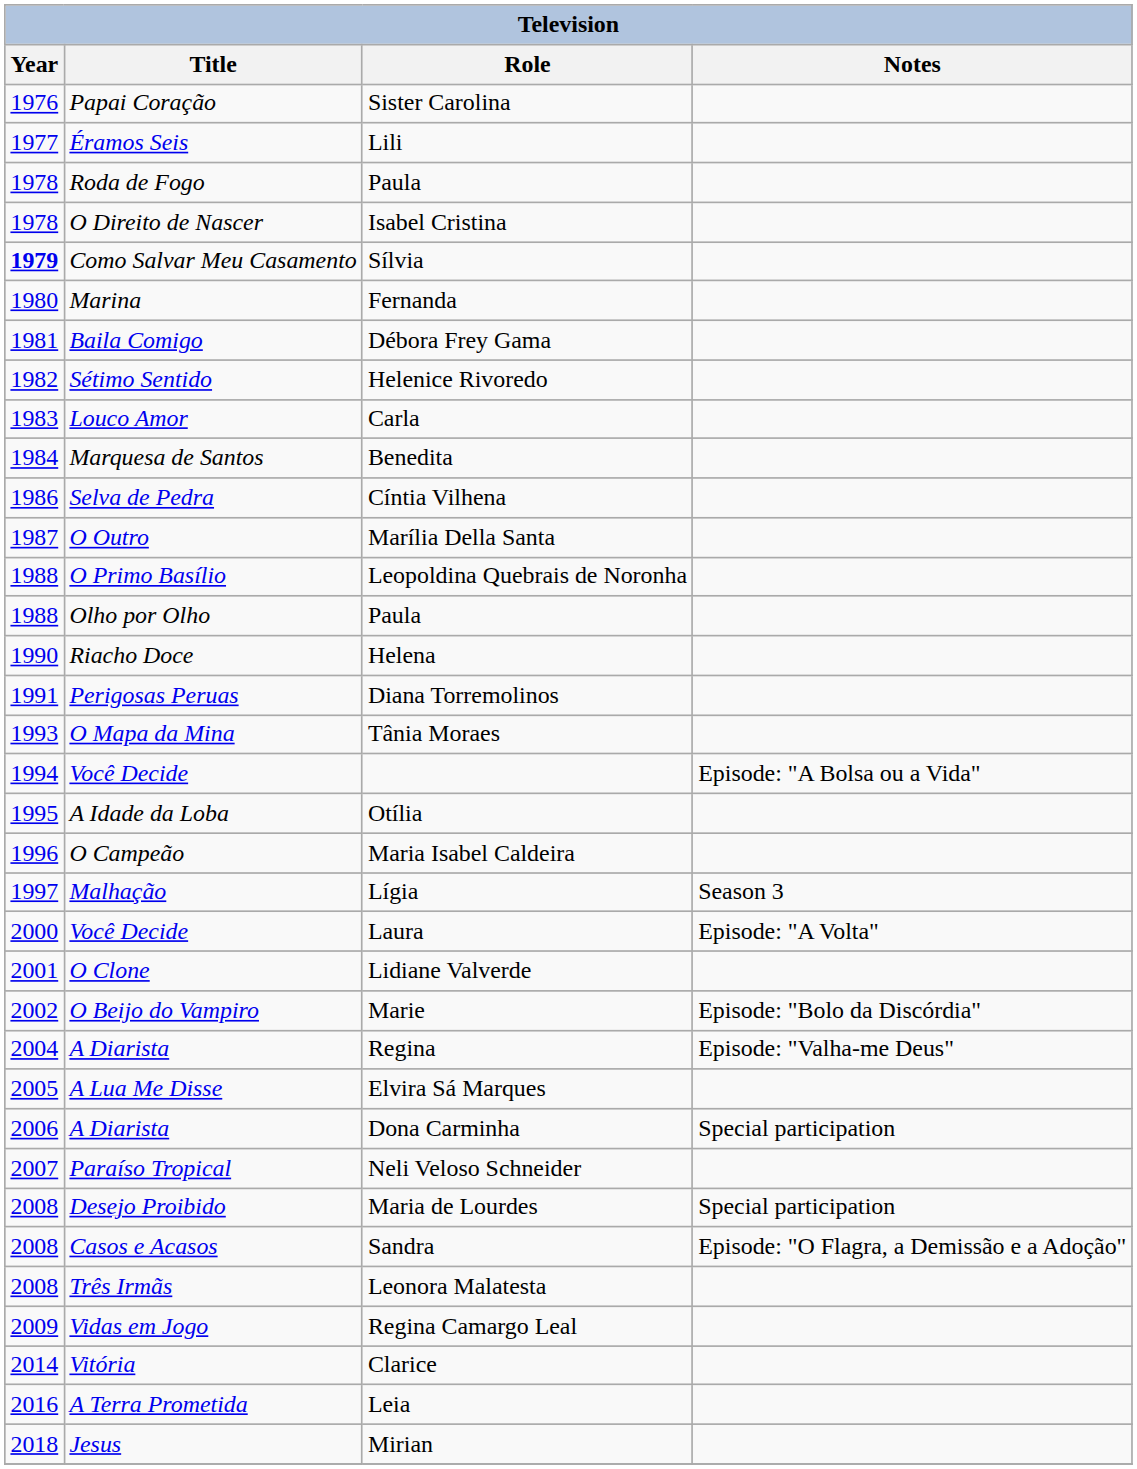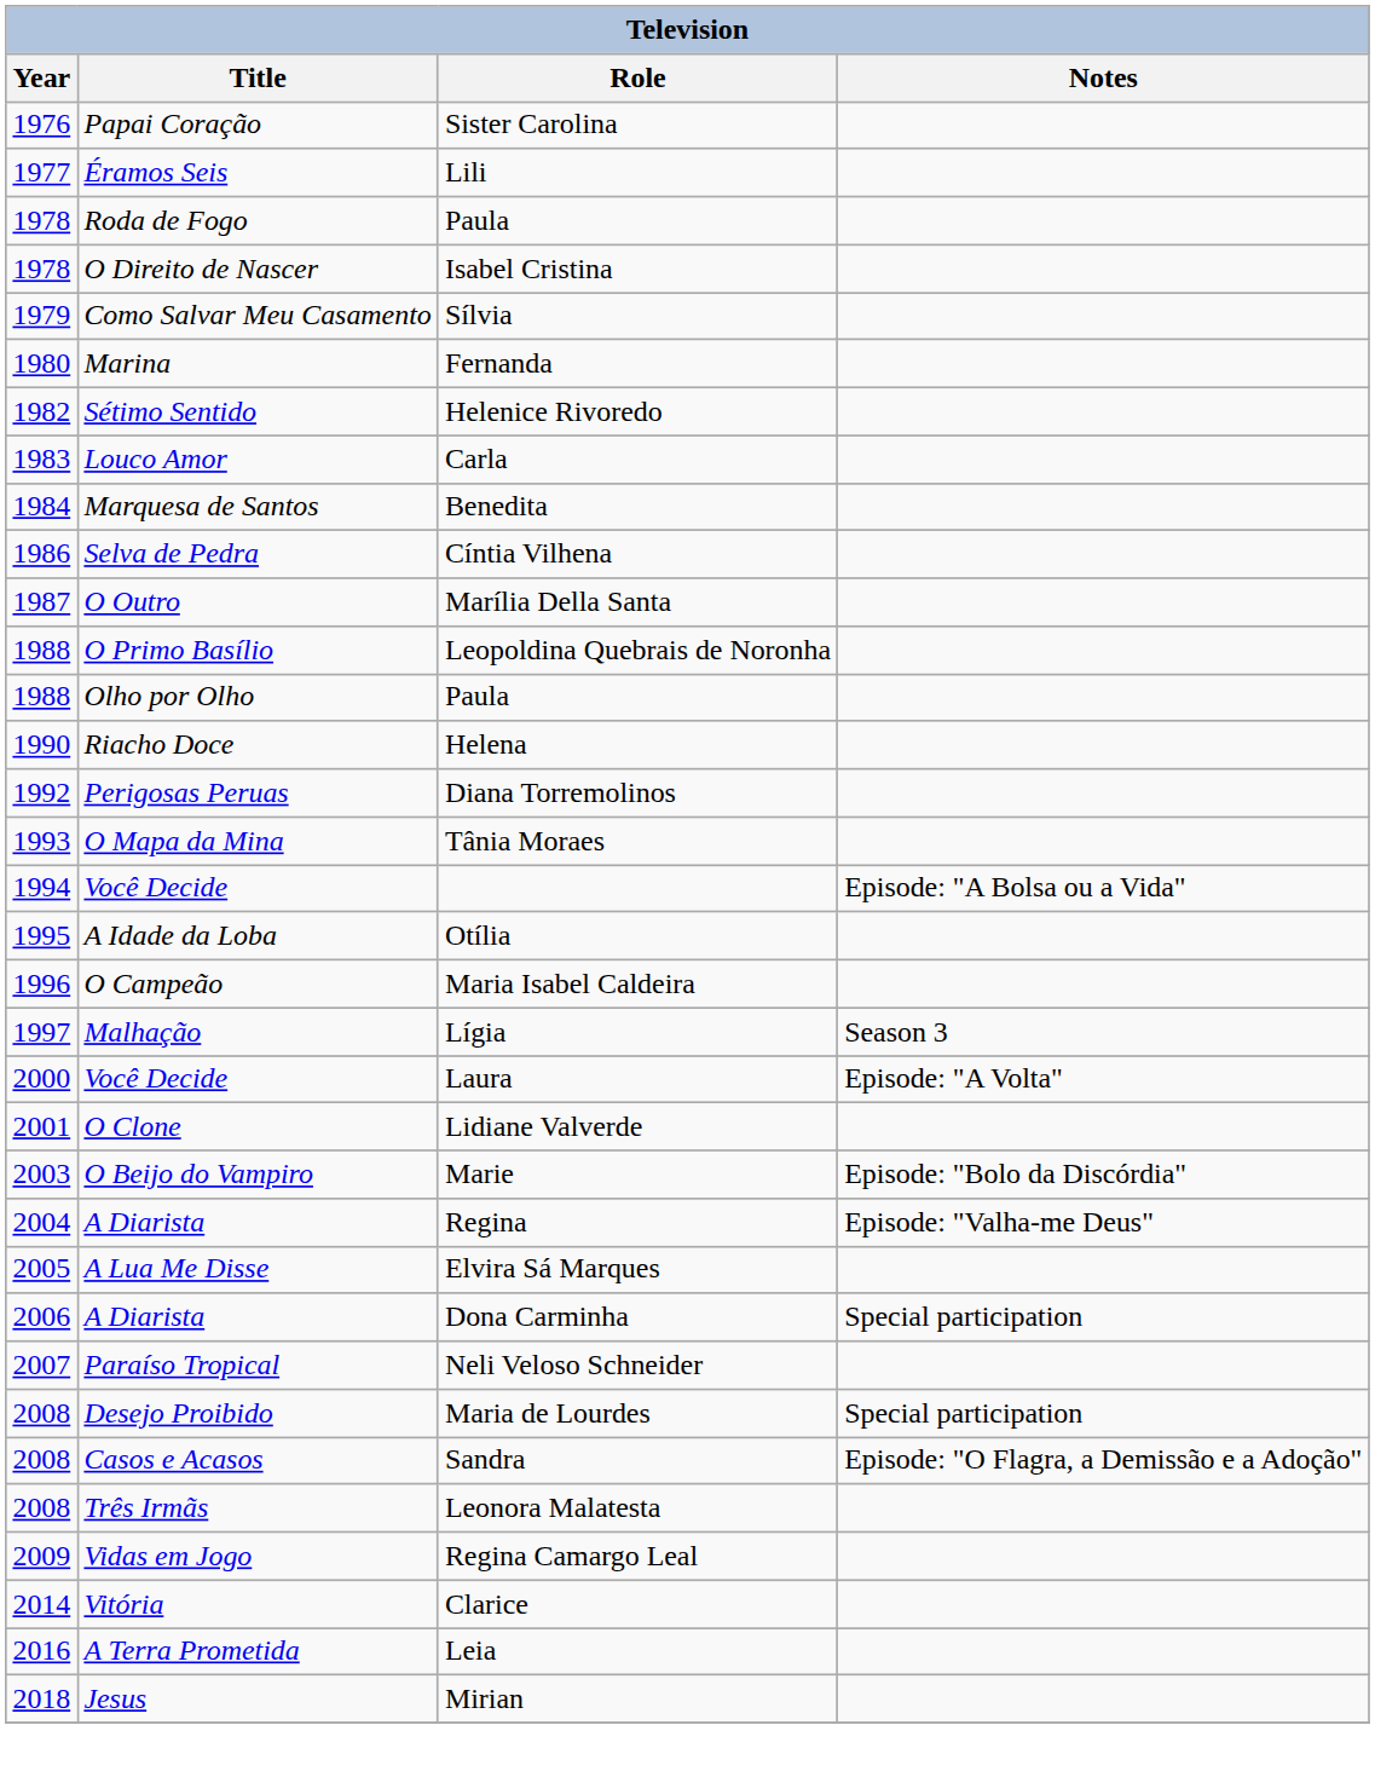 <table class="wikitable" style="font-size: 90%;">
 <tr>
 <th colspan="4" style="background: LightSteelBlue;">Television</th>
 </tr>
 <tr>
 <th>Year</th>
 <th>Title</th>
 <th>Role</th>
 <th>Notes</th>
 </tr>
 <tr>
 <td><a href='#'>1976</a></td>
 <td><em>Papai Coração</em></td>
 <td>Sister Carolina</td>
 <td></td>
 </tr>
 <tr>
 <td><a href='#'>1977</a></td>
 <td><em><a href='#'>Éramos Seis</a></em></td>
 <td>Lili</td>
 <td></td>
 </tr>
 <tr>
 <td><a href='#'>1978</a></td>
 <td><em>Roda de Fogo</em></td>
 <td>Paula</td>
 <td></td>
 </tr>
 <tr>
 <td><a href='#'>1978</a></td>
 <td><em>O Direito de Nascer</em></td>
 <td>Isabel Cristina</td>
 <td></td>
 </tr>
 <tr>
-<td><strong><a href='#'>1979</a></strong></td>
+<td><a href='#'>1979</a></td>
 <td><em>Como Salvar Meu Casamento</em></td>
 <td>Sílvia</td>
 <td></td>
 </tr>
 <tr>
 <td><a href='#'>1980</a></td>
 <td><em>Marina</em></td>
 <td>Fernanda</td>
-<td></td>
-</tr>
-<tr>
-<td><a href='#'>1981</a></td>
-<td><em><a href='#'>Baila Comigo</a></em></td>
-<td>Débora Frey Gama</td>
 <td></td>
 </tr>
 <tr>
 <td><a href='#'>1982</a></td>
 <td><em><a href='#'>Sétimo Sentido</a></em></td>
 <td>Helenice Rivoredo</td>
 <td></td>
 </tr>
 <tr>
 <td><a href='#'>1983</a></td>
 <td><em><a href='#'>Louco Amor</a></em></td>
 <td>Carla</td>
 <td></td>
 </tr>
 <tr>
 <td><a href='#'>1984</a></td>
 <td><em>Marquesa de Santos</em></td>
 <td>Benedita</td>
 <td></td>
 </tr>
 <tr>
 <td><a href='#'>1986</a></td>
 <td><em><a href='#'>Selva de Pedra</a></em></td>
 <td>Cíntia Vilhena</td>
 <td></td>
 </tr>
 <tr>
 <td><a href='#'>1987</a></td>
 <td><em><a href='#'>O Outro</a></em></td>
 <td>Marília Della Santa</td>
 <td></td>
 </tr>
 <tr>
 <td><a href='#'>1988</a></td>
 <td><em><a href='#'>O Primo Basílio</a></em></td>
 <td>Leopoldina Quebrais de Noronha</td>
 <td></td>
 </tr>
 <tr>
 <td><a href='#'>1988</a></td>
 <td><em>Olho por Olho</em></td>
 <td>Paula</td>
 <td></td>
 </tr>
 <tr>
 <td><a href='#'>1990</a></td>
 <td><em>Riacho Doce</em></td>
 <td>Helena</td>
 <td></td>
 </tr>
 <tr>
-<td><a href='#'>1991</a></td>
+<td><a href='#'>1992</a></td>
 <td><em><a href='#'>Perigosas Peruas</a></em></td>
 <td>Diana Torremolinos</td>
 <td></td>
 </tr>
 <tr>
 <td><a href='#'>1993</a></td>
 <td><em><a href='#'>O Mapa da Mina</a></em></td>
 <td>Tânia Moraes</td>
 <td></td>
 </tr>
 <tr>
 <td><a href='#'>1994</a></td>
 <td><em><a href='#'>Você Decide</a></em></td>
 <td></td>
 <td>Episode: "A Bolsa ou a Vida"</td>
 </tr>
 <tr>
 <td><a href='#'>1995</a></td>
 <td><em>A Idade da Loba</em></td>
 <td>Otília</td>
 <td></td>
 </tr>
 <tr>
 <td><a href='#'>1996</a></td>
 <td><em>O Campeão</em></td>
 <td>Maria Isabel Caldeira</td>
 <td></td>
 </tr>
 <tr>
 <td><a href='#'>1997</a></td>
 <td><em><a href='#'>Malhação</a></em></td>
 <td>Lígia</td>
 <td>Season 3</td>
 </tr>
 <tr>
 <td><a href='#'>2000</a></td>
 <td><em><a href='#'>Você Decide</a></em></td>
 <td>Laura</td>
 <td>Episode: "A Volta"</td>
 </tr>
 <tr>
 <td><a href='#'>2001</a></td>
 <td><em><a href='#'>O Clone</a></em></td>
 <td>Lidiane Valverde</td>
 <td></td>
 </tr>
 <tr>
-<td><a href='#'>2002</a></td>
+<td><a href='#'>2003</a></td>
 <td><em><a href='#'>O Beijo do Vampiro</a></em></td>
 <td>Marie</td>
 <td>Episode: "Bolo da Discórdia"</td>
 </tr>
 <tr>
 <td><a href='#'>2004</a></td>
 <td><em><a href='#'>A Diarista</a></em></td>
 <td>Regina</td>
 <td>Episode: "Valha-me Deus"</td>
 </tr>
 <tr>
 <td><a href='#'>2005</a></td>
 <td><em><a href='#'>A Lua Me Disse</a></em></td>
 <td>Elvira Sá Marques</td>
 <td></td>
 </tr>
 <tr>
 <td><a href='#'>2006</a></td>
 <td><em><a href='#'>A Diarista</a></em></td>
 <td>Dona Carminha</td>
 <td>Special participation</td>
 </tr>
 <tr>
 <td><a href='#'>2007</a></td>
 <td><em><a href='#'>Paraíso Tropical</a></em></td>
 <td>Neli Veloso Schneider</td>
 <td></td>
 </tr>
 <tr>
 <td><a href='#'>2008</a></td>
 <td><em><a href='#'>Desejo Proibido</a></em></td>
 <td>Maria de Lourdes</td>
 <td>Special participation</td>
 </tr>
 <tr>
 <td><a href='#'>2008</a></td>
 <td><em><a href='#'>Casos e Acasos</a></em></td>
 <td>Sandra</td>
 <td>Episode: "O Flagra, a Demissão e a Adoção"</td>
 </tr>
 <tr>
 <td><a href='#'>2008</a></td>
 <td><em><a href='#'>Três Irmãs</a></em></td>
 <td>Leonora Malatesta</td>
 <td></td>
 </tr>
 <tr>
 <td><a href='#'>2009</a></td>
 <td><em><a href='#'>Vidas em Jogo</a></em></td>
 <td>Regina Camargo Leal</td>
 <td></td>
 </tr>
 <tr>
 <td><a href='#'>2014</a></td>
 <td><em><a href='#'>Vitória</a></em></td>
 <td>Clarice</td>
 <td></td>
 </tr>
 <tr>
 <td><a href='#'>2016</a></td>
 <td><em><a href='#'>A Terra Prometida</a></em></td>
 <td>Leia</td>
 <td></td>
 </tr>
 <tr>
 <td><a href='#'>2018</a></td>
 <td><em><a href='#'>Jesus</a></em></td>
 <td>Mirian</td>
 <td></td>
 </tr>
 <tr>
 </tr>
 </table>
